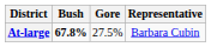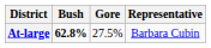 <table class=wikitable>
 <tr>
 <th>District</th>
 <th>Bush</th>
 <th>Gore</th>
 <th>Representative</th>
 </tr>
 <tr align=center>
 <th><a href='#'>At-large</a></th>
-<td><strong>67.8%</strong></td>
+<td><strong>62.8%</strong></td>
 <td>27.5%</td>
 <td><a href='#'>Barbara Cubin</a></td>
 </tr>
 </table>
